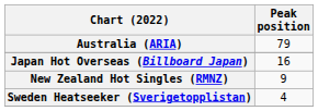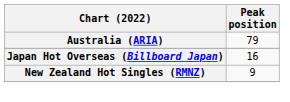 <table class="wikitable sortable plainrowheaders" style="text-align:center">
 <tr>
 <th scope="col">Chart (2022)</th>
 <th scope="col">Peak<br>position</th>
 </tr>
 <tr>
 <th scope="row">Australia (<a href='#'>ARIA</a>)</th>
 <td>79</td>
 </tr>
 <tr>
 </tr>
 <tr>
 </tr>
 <tr>
 </tr>
 <tr>
 </tr>
 <tr>
 </tr>
 <tr>
 </tr>
 <tr>
 <th scope="row">Japan Hot Overseas (<em><a href='#'>Billboard Japan</a></em>)</th>
 <td>16</td>
 </tr>
 <tr>
 <th scope="row">New Zealand Hot Singles (<a href='#'>RMNZ</a>)</th>
 <td>9</td>
 </tr>
 <tr>
-<th scope="row">Sweden Heatseeker (<a href='#'>Sverigetopplistan</a>)</th>
-<td>4</td>
-</tr>
-<tr>
 </tr>
 <tr>
 </tr>
 <tr>
 </tr>
 <tr>
 </tr>
 <tr>
 </tr>
 </table>
